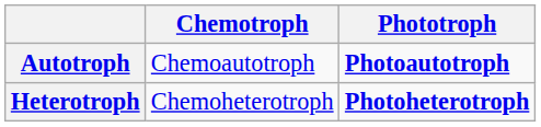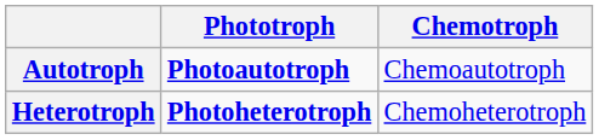 <table class=wikitable>
 <tr>
 <th></th>
+<th><a href='#'>Phototroph</a></th>
 <th><a href='#'>Chemotroph</a></th>
-<th><a href='#'>Phototroph</a></th>
 </tr>
 <tr>
 <th><a href='#'>Autotroph</a></th>
+<td><strong><a href='#'>Photoautotroph</a></strong></td>
 <td><a href='#'>Chemoautotroph</a></td>
-<td><strong><a href='#'>Photoautotroph</a></strong></td>
 </tr>
 <tr>
 <th><a href='#'>Heterotroph</a></th>
+<td><strong><a href='#'>Photoheterotroph</a></strong></td>
 <td><a href='#'>Chemoheterotroph</a></td>
-<td><strong><a href='#'>Photoheterotroph</a></strong></td>
 </tr>
 </table>
